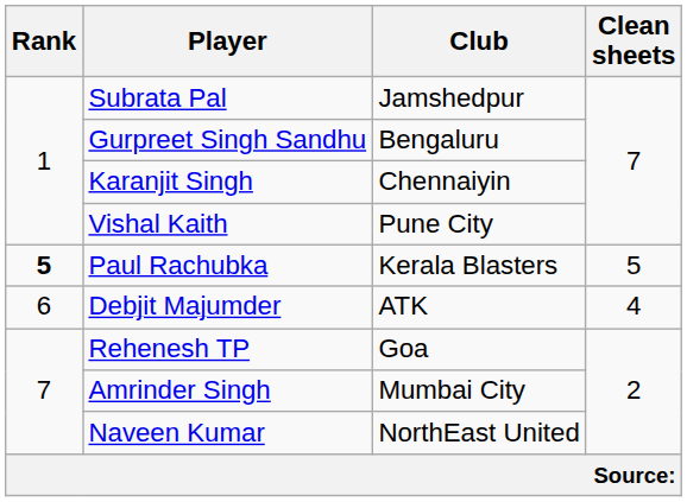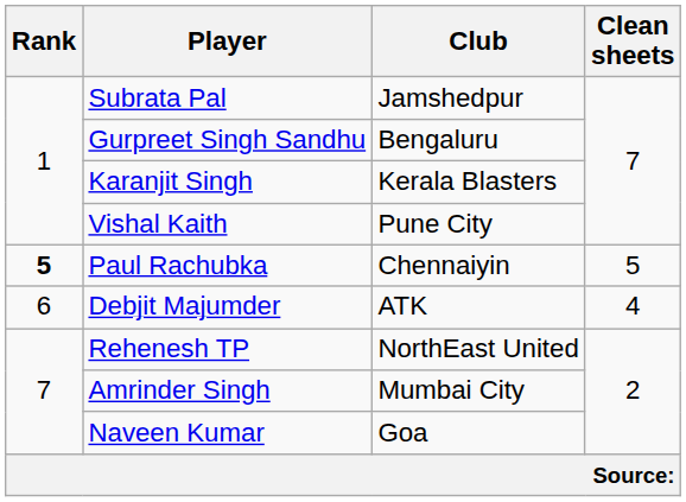 <table class="wikitable" style="text-align:center">
 <tr>
 <th>Rank</th>
 <th>Player</th>
 <th>Club</th>
 <th>Clean<br>sheets</th>
 </tr>
 <tr>
 <td rowspan="4">1</td>
 <td align="left"> <a href='#'>Subrata Pal</a></td>
 <td align="left">Jamshedpur</td>
 <td rowspan="4">7</td>
 </tr>
 <tr>
 <td align="left"> <a href='#'>Gurpreet Singh Sandhu</a></td>
 <td align="left">Bengaluru</td>
 </tr>
 <tr>
 <td align="left"> <a href='#'>Karanjit Singh</a></td>
-<td align="left">Chennaiyin</td>
+<td align="left">Kerala Blasters</td>
 </tr>
 <tr>
 <td align="left"> <a href='#'>Vishal Kaith</a></td>
 <td align="left">Pune City</td>
 </tr>
 <tr>
 <td rowspan="1"><strong>5</strong></td>
 <td align="left"> <a href='#'>Paul Rachubka</a></td>
-<td align="left">Kerala Blasters</td>
+<td align="left">Chennaiyin</td>
 <td rowspan="1">5</td>
 </tr>
 <tr>
 <td rowspan="1">6</td>
 <td align="left"> <a href='#'>Debjit Majumder</a></td>
 <td align="left">ATK</td>
 <td rowspan="1">4</td>
 </tr>
 <tr>
 <td rowspan="3">7</td>
 <td align="left"> <a href='#'>Rehenesh TP</a></td>
-<td align="left">Goa</td>
+<td align="left">NorthEast United</td>
 <td rowspan="3">2</td>
 </tr>
 <tr>
 <td align="left"> <a href='#'>Amrinder Singh</a></td>
 <td align="left">Mumbai City</td>
 </tr>
 <tr>
 <td align="left"> <a href='#'>Naveen Kumar</a></td>
-<td align="left">NorthEast United</td>
+<td align="left">Goa</td>
 </tr>
 <tr>
 <th colspan="5" style="text-align:right;"><small>Source:</small></th>
 </tr>
 </table>
